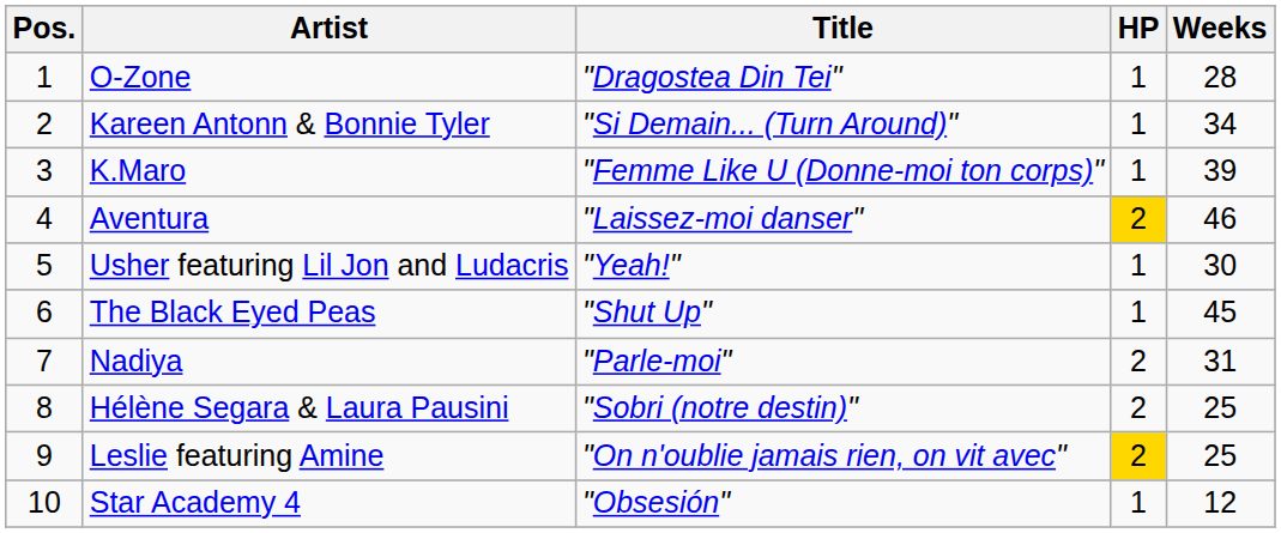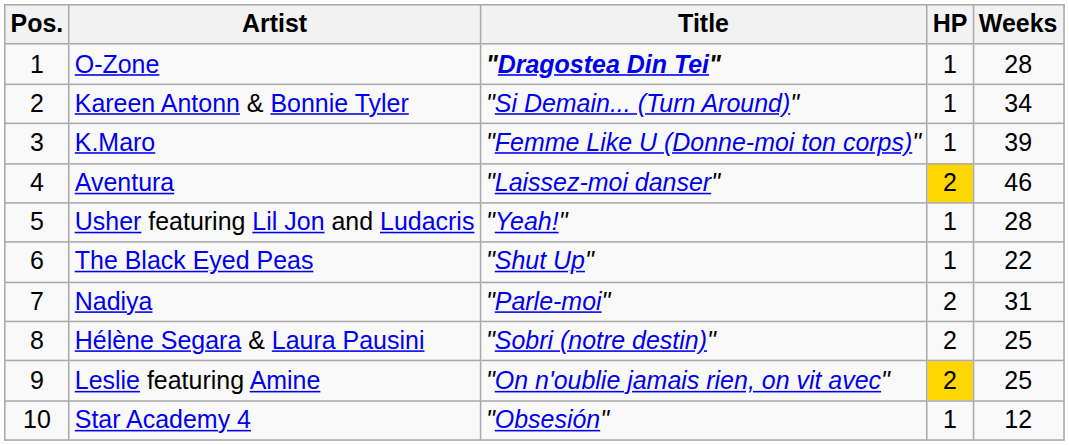 <table class="wikitable sortable">
 <tr>
 <th>Pos.</th>
 <th>Artist</th>
 <th>Title</th>
 <th>HP</th>
 <th>Weeks</th>
 </tr>
 <tr>
 <td style="text-align: center;">1</td>
 <td><a href='#'>O-Zone</a></td>
-<td><em>"<a href='#'>Dragostea Din Tei</a>"</em></td>
+<td><strong><em>"<a href='#'>Dragostea Din Tei</a>"</em></strong></td>
 <td style="text-align: center;">1</td>
 <td style="text-align: center;">28</td>
 </tr>
 <tr>
 <td style="text-align: center;">2</td>
 <td><a href='#'>Kareen Antonn</a> & <a href='#'>Bonnie Tyler</a></td>
 <td><em>"<a href='#'>Si Demain... (Turn Around)</a>"</em></td>
 <td style="text-align: center;">1</td>
 <td style="text-align: center;">34</td>
 </tr>
 <tr>
 <td style="text-align: center;">3</td>
 <td><a href='#'>K.Maro</a></td>
 <td><em>"<a href='#'>Femme Like U (Donne-moi ton corps)</a>"</em></td>
 <td style="text-align: center;">1</td>
 <td style="text-align: center;">39</td>
 </tr>
 <tr>
 <td style="text-align: center;">4</td>
 <td><a href='#'>Aventura</a></td>
 <td><em>"<a href='#'>Laissez-moi danser</a>"</em></td>
 <td style="background: gold; text-align: center;">2</td>
 <td style="text-align: center;">46</td>
 </tr>
 <tr>
 <td style="text-align: center;">5</td>
 <td><a href='#'>Usher</a> featuring <a href='#'>Lil Jon</a> and <a href='#'>Ludacris</a></td>
 <td><em>"<a href='#'>Yeah!</a>"</em></td>
 <td style="text-align: center;">1</td>
-<td style="text-align: center;">30</td>
+<td style="text-align: center;">28</td>
 </tr>
 <tr>
 <td style="text-align: center;">6</td>
 <td><a href='#'>The Black Eyed Peas</a></td>
 <td><em>"<a href='#'>Shut Up</a>"</em></td>
 <td style="text-align: center;">1</td>
-<td style="text-align: center;">45</td>
+<td style="text-align: center;">22</td>
 </tr>
 <tr>
 <td style="text-align: center;">7</td>
 <td><a href='#'>Nadiya</a></td>
 <td><em>"<a href='#'>Parle-moi</a>"</em></td>
 <td style="text-align: center;">2</td>
 <td style="text-align: center;">31</td>
 </tr>
 <tr>
 <td style="text-align: center;">8</td>
 <td><a href='#'>Hélène Segara</a> & <a href='#'>Laura Pausini</a></td>
 <td><em>"<a href='#'>Sobri (notre destin)</a>"</em></td>
 <td style="text-align: center;">2</td>
 <td style="text-align: center;">25</td>
 </tr>
 <tr>
 <td style="text-align: center;">9</td>
 <td><a href='#'>Leslie</a> featuring <a href='#'>Amine</a></td>
 <td><em>"<a href='#'>On n'oublie jamais rien, on vit avec</a>"</em></td>
 <td style="background: gold; text-align: center;">2</td>
 <td style="text-align: center;">25</td>
 </tr>
 <tr>
 <td style="text-align: center;">10</td>
 <td><a href='#'>Star Academy 4</a></td>
 <td><em>"<a href='#'>Obsesión</a>"</em></td>
 <td style="text-align: center;">1</td>
 <td style="text-align: center;">12</td>
 </tr>
 </table>
